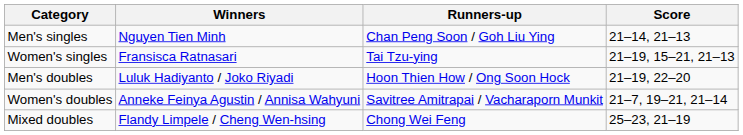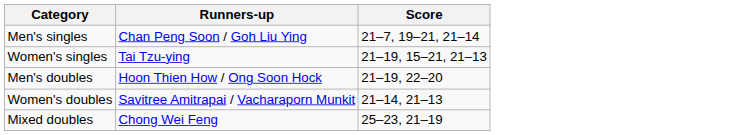 <table class=wikitable style="white-space:nowrap;">
 <tr>
 <th>Category</th>
-<th>Winners</th>
 <th>Runners-up</th>
 <th>Score</th>
 </tr>
 <tr>
 <td>Men's singles</td>
-<td> <a href='#'>Nguyen Tien Minh</a></td>
 <td> <a href='#'>Chan Peng Soon</a> / <a href='#'>Goh Liu Ying</a></td>
-<td>21–14, 21–13</td>
+<td>21–7, 19–21, 21–14</td>
 </tr>
 <tr>
 <td>Women's singles</td>
-<td> <a href='#'>Fransisca Ratnasari</a></td>
 <td> <a href='#'>Tai Tzu-ying</a></td>
 <td>21–19, 15–21, 21–13</td>
 </tr>
 <tr>
 <td>Men's doubles</td>
-<td> <a href='#'>Luluk Hadiyanto</a> / <a href='#'>Joko Riyadi</a></td>
 <td> <a href='#'>Hoon Thien How</a> / <a href='#'>Ong Soon Hock</a></td>
 <td>21–19, 22–20</td>
 </tr>
 <tr>
 <td>Women's doubles</td>
-<td> <a href='#'>Anneke Feinya Agustin</a> / <a href='#'>Annisa Wahyuni</a></td>
 <td> <a href='#'>Savitree Amitrapai</a> / <a href='#'>Vacharaporn Munkit</a></td>
-<td>21–7, 19–21, 21–14</td>
+<td>21–14, 21–13</td>
 </tr>
 <tr>
 <td>Mixed doubles</td>
-<td> <a href='#'>Flandy Limpele</a> /  <a href='#'>Cheng Wen-hsing</a></td>
 <td> <a href='#'>Chong Wei Feng</a></td>
 <td>25–23, 21–19</td>
 </tr>
 </table>
